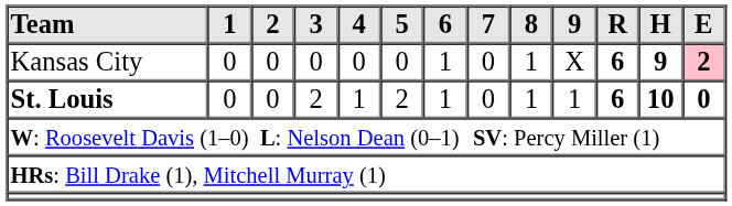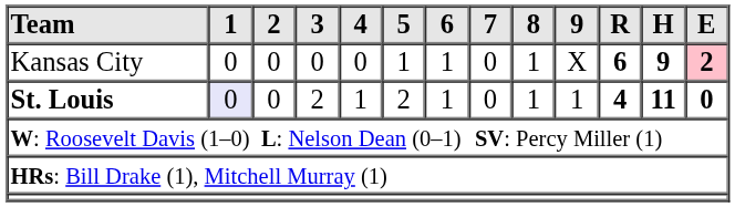 <table border=1 cellspacing=0 width=425 style="margin-left:3em;">
 <tr style="text-align:center; background-color:#e6e6e6;">
 <th align=left width=28%>Team</th>
 <th width=6%>1</th>
 <th width=6%>2</th>
 <th width=6%>3</th>
 <th width=6%>4</th>
 <th width=6%>5</th>
 <th width=6%>6</th>
 <th width=6%>7</th>
 <th width=6%>8</th>
 <th width=6%>9</th>
 <th width=6%>R</th>
 <th width=6%>H</th>
 <th width=6%>E</th>
 </tr>
 <tr style="text-align:center;">
 <td align=left>Kansas City</td>
 <td>0</td>
 <td>0</td>
 <td>0</td>
 <td>0</td>
-<td>0</td>
+<td>1</td>
 <td>1</td>
 <td>0</td>
 <td>1</td>
 <td>X</td>
 <td><strong>6</strong></td>
 <td><strong>9</strong></td>
 <td style="background: pink;"><strong>2</strong></td>
 </tr>
 <tr style="text-align:center;">
 <td align=left><strong>St. Louis</strong></td>
-<td>0</td>
+<td style="background: lavender;">0</td>
 <td>0</td>
 <td>2</td>
 <td>1</td>
 <td>2</td>
 <td>1</td>
 <td>0</td>
 <td>1</td>
 <td>1</td>
-<td><strong>6</strong></td>
-<td><strong>10</strong></td>
+<td><strong>4</strong></td>
+<td><strong>11</strong></td>
 <td><strong>0</strong></td>
 </tr>
 <tr style="text-align:left;">
 <td colspan=14><small><strong>W</strong>: <a href='#'>Roosevelt Davis</a> (1–0)  <strong>L</strong>: <a href='#'>Nelson Dean</a> (0–1)</small>  <small><strong>SV</strong>: Percy Miller (1)</small></td>
 </tr>
 <tr style="text-align:left;">
 <td colspan=14><small><strong>HRs</strong>: <a href='#'>Bill Drake</a> (1), <a href='#'>Mitchell Murray</a> (1)</small></td>
 </tr>
 <tr style="text-align:left;">
 <td colspan=14></td>
 </tr>
 <tr style="text-align:left;">
 </tr>
 </table>
